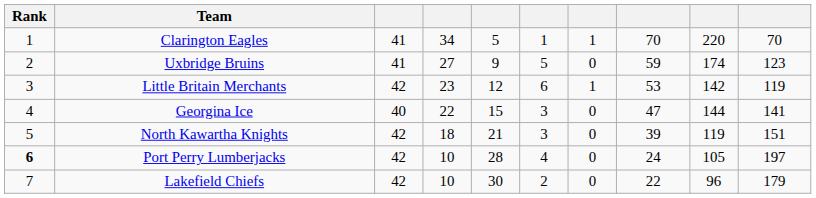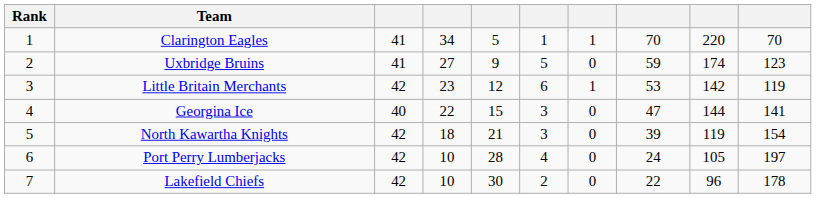 <table class="wikitable" style="text-align:center">
 <tr>
 <th bgcolor="#DDDDFF" width="5%">Rank</th>
 <th bgcolor="#DDDDFF" width="33%">Team</th>
 <th bgcolor="#DDDDFF" width="5%"></th>
 <th bgcolor="#DDDDFF" width="5%"></th>
 <th bgcolor="#DDDDFF" width="5%"></th>
 <th bgcolor="#DDDDFF" width="5%"></th>
 <th bgcolor="#DDDDFF" width="5%"></th>
 <th bgcolor="#DDDDFF" width="7.5%"></th>
 <th bgcolor="#DDDDFF" width="5%"></th>
 <th bgcolor="#DDDDFF" width="7.5%"></th>
 </tr>
 <tr>
 <td>1</td>
 <td><a href='#'>Clarington Eagles</a></td>
 <td>41</td>
 <td>34</td>
 <td>5</td>
 <td>1</td>
 <td>1</td>
 <td>70</td>
 <td>220</td>
 <td>70</td>
 </tr>
 <tr>
 <td>2</td>
 <td><a href='#'>Uxbridge Bruins</a></td>
 <td>41</td>
 <td>27</td>
 <td>9</td>
 <td>5</td>
 <td>0</td>
 <td>59</td>
 <td>174</td>
 <td>123</td>
 </tr>
 <tr>
 <td>3</td>
 <td><a href='#'>Little Britain Merchants</a></td>
 <td>42</td>
 <td>23</td>
 <td>12</td>
 <td>6</td>
 <td>1</td>
 <td>53</td>
 <td>142</td>
 <td>119</td>
 </tr>
 <tr>
 <td>4</td>
 <td><a href='#'>Georgina Ice</a></td>
 <td>40</td>
 <td>22</td>
 <td>15</td>
 <td>3</td>
 <td>0</td>
 <td>47</td>
 <td>144</td>
 <td>141</td>
 </tr>
 <tr>
 <td>5</td>
 <td><a href='#'>North Kawartha Knights</a></td>
 <td>42</td>
 <td>18</td>
 <td>21</td>
 <td>3</td>
 <td>0</td>
 <td>39</td>
 <td>119</td>
-<td>151</td>
+<td>154</td>
 </tr>
 <tr>
-<td><strong>6</strong></td>
+<td>6</td>
 <td><a href='#'>Port Perry Lumberjacks</a></td>
 <td>42</td>
 <td>10</td>
 <td>28</td>
 <td>4</td>
 <td>0</td>
 <td>24</td>
 <td>105</td>
 <td>197</td>
 </tr>
 <tr>
 <td>7</td>
 <td><a href='#'>Lakefield Chiefs</a></td>
 <td>42</td>
 <td>10</td>
 <td>30</td>
 <td>2</td>
 <td>0</td>
 <td>22</td>
 <td>96</td>
-<td>179</td>
+<td>178</td>
 </tr>
 </table>
